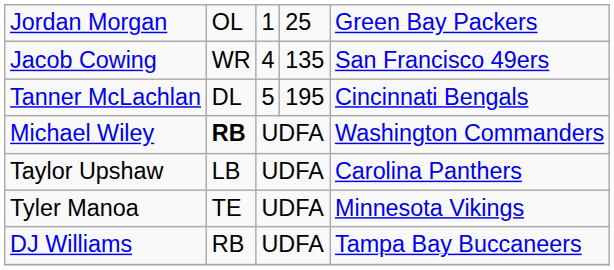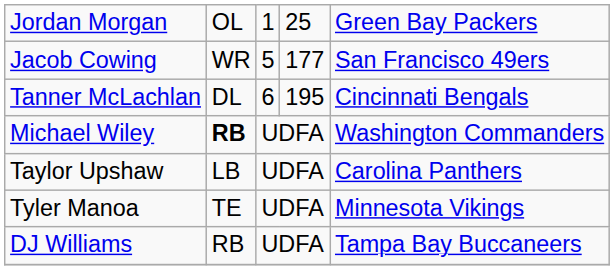 <table class="wikitable" text-align:center;>
 <tr>
 <td><a href='#'>Jordan Morgan</a></td>
 <td>OL</td>
 <td>1</td>
 <td>25</td>
 <td><a href='#'>Green Bay Packers</a></td>
 </tr>
 <tr>
 <td><a href='#'>Jacob Cowing</a></td>
 <td>WR</td>
-<td>4</td>
-<td>135</td>
+<td>5</td>
+<td>177</td>
 <td><a href='#'>San Francisco 49ers</a></td>
 </tr>
 <tr>
 <td><a href='#'>Tanner McLachlan</a></td>
 <td>DL</td>
-<td>5</td>
+<td>6</td>
 <td>195</td>
 <td><a href='#'>Cincinnati Bengals</a></td>
 </tr>
 <tr>
 <td><a href='#'>Michael Wiley</a></td>
 <td><strong>RB</strong></td>
 <td colspan="2">UDFA</td>
 <td><a href='#'>Washington Commanders</a></td>
 </tr>
 <tr>
 <td>Taylor Upshaw</td>
 <td>LB</td>
 <td colspan="2">UDFA</td>
 <td><a href='#'>Carolina Panthers</a></td>
 </tr>
 <tr>
 <td>Tyler Manoa</td>
 <td>TE</td>
 <td colspan="2">UDFA</td>
 <td><a href='#'>Minnesota Vikings</a></td>
 </tr>
 <tr>
 <td><a href='#'>DJ Williams</a></td>
 <td>RB</td>
 <td colspan="2">UDFA</td>
 <td><a href='#'>Tampa Bay Buccaneers</a></td>
 </tr>
 <tr>
 </tr>
 </table>
